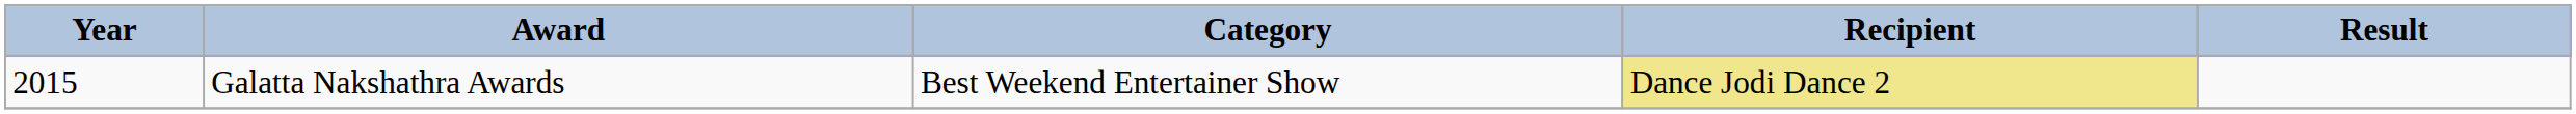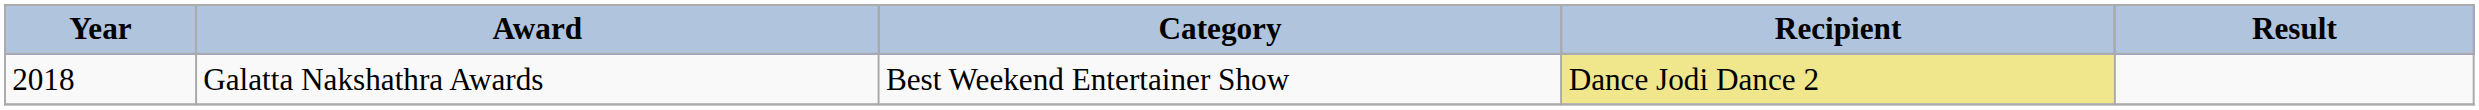 <table class="wikitable" width="80%">
 <tr bgcolor="blue">
 <th style="width:10pt; background:LightSteelBlue;">Year</th>
 <th style="width:100pt; background:LightSteelBlue;">Award</th>
 <th style="width:100pt; background:LightSteelBlue;">Category</th>
 <th style="width:80pt; background:LightSteelBlue;">Recipient</th>
 <th style="width:50pt; background:LightSteelBlue;">Result</th>
 </tr>
 <tr>
-<td>2015</td>
+<td>2018</td>
 <td>Galatta Nakshathra Awards</td>
 <td>Best Weekend Entertainer Show</td>
 <td style="background: khaki;">Dance Jodi Dance 2</td>
 <td></td>
 </tr>
 <tr>
 </tr>
 </table>
